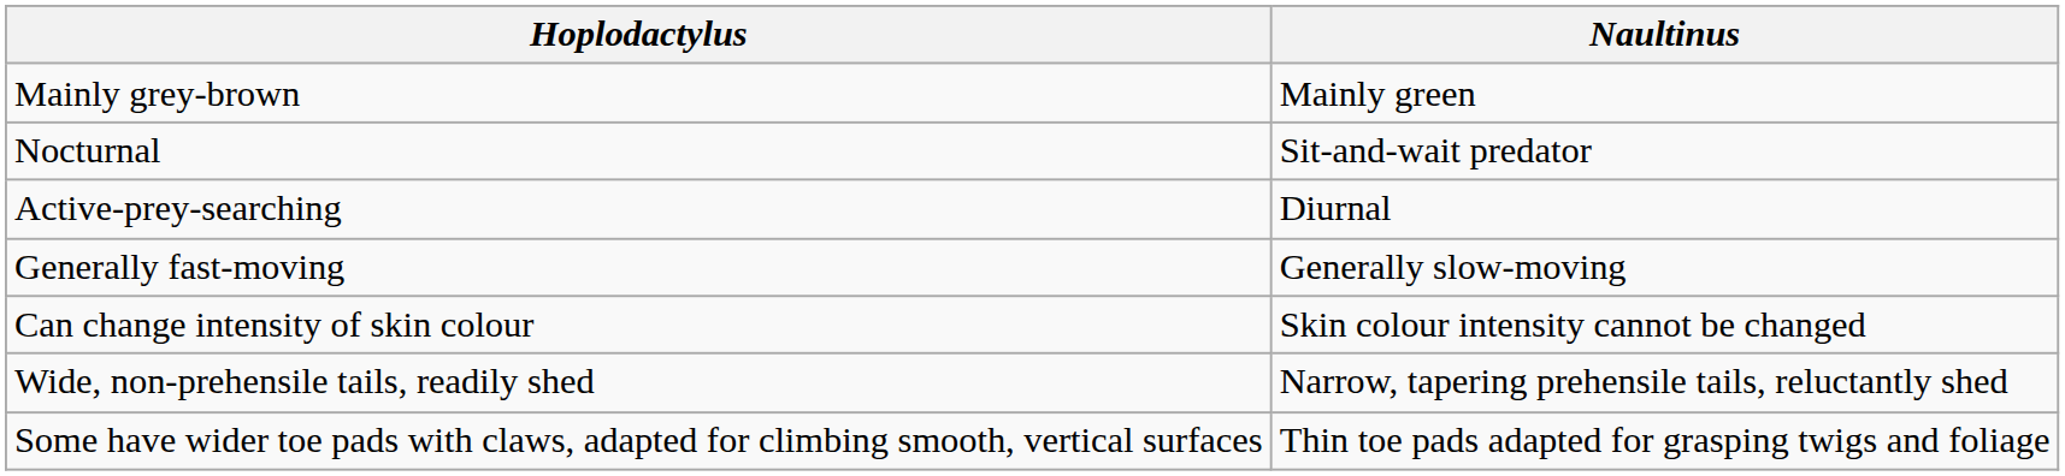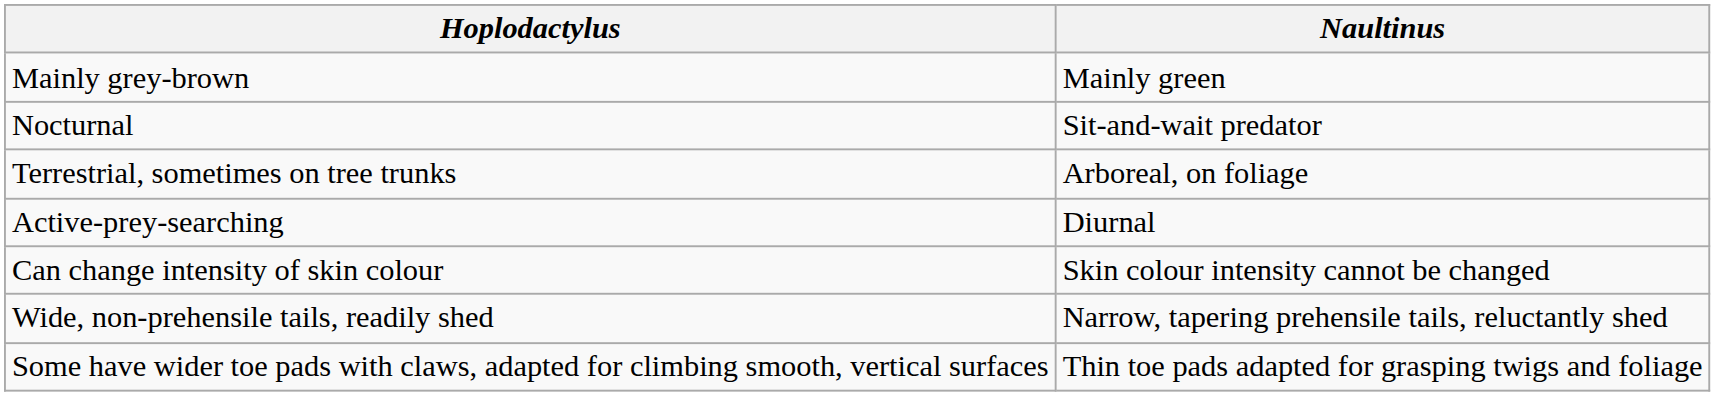 <table class="wikitable">
 <tr>
 <th><em>Hoplodactylus</em></th>
 <th><em>Naultinus</em></th>
 </tr>
 <tr>
 <td>Mainly grey-brown</td>
 <td>Mainly green</td>
 </tr>
 <tr>
 <td>Nocturnal</td>
 <td>Sit-and-wait predator</td>
 </tr>
 <tr>
+<td>Terrestrial, sometimes on tree trunks</td>
+<td>Arboreal, on foliage</td>
+</tr>
+<tr>
 <td>Active-prey-searching</td>
 <td>Diurnal</td>
-</tr>
-<tr>
-<td>Generally fast-moving</td>
-<td>Generally slow-moving</td>
 </tr>
 <tr>
 <td>Can change intensity of skin colour</td>
 <td>Skin colour intensity cannot be changed</td>
 </tr>
 <tr>
 <td>Wide, non-prehensile tails, readily shed</td>
 <td>Narrow, tapering prehensile tails, reluctantly shed</td>
 </tr>
 <tr>
 <td>Some have wider toe pads with claws, adapted for climbing smooth, vertical surfaces</td>
 <td>Thin toe pads adapted for grasping twigs and foliage</td>
 </tr>
 </table>
